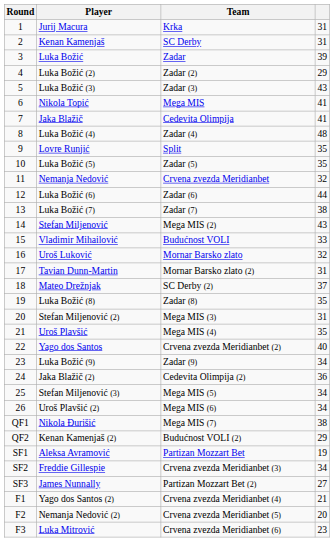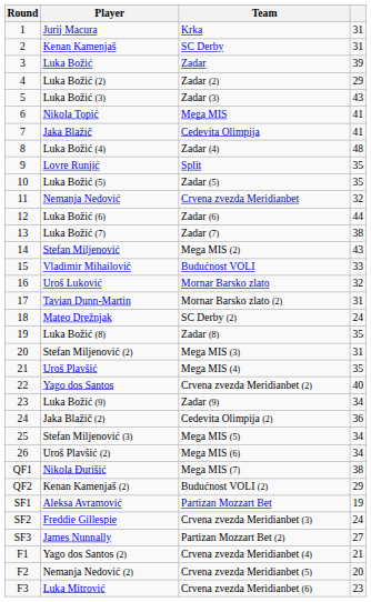 <table class="wikitable sortable" style="text-align: center;">
 <tr>
 <th>Round</th>
 <th style="width:200px;">Player</th>
 <th style="width:250px;">Team</th>
 <th><a href='#'></a></th>
 </tr>
 <tr>
 <td>1</td>
 <td align="left"> <a href='#'>Jurij Macura</a></td>
 <td align="left"> <a href='#'>Krka</a></td>
 <td>31</td>
 </tr>
 <tr>
 <td>2</td>
 <td align="left"> <a href='#'>Kenan Kamenjaš</a></td>
 <td align="left"> <a href='#'>SC Derby</a></td>
 <td>31</td>
 </tr>
 <tr>
 <td>3</td>
 <td align="left"> <a href='#'>Luka Božić</a></td>
 <td align="left"> <a href='#'>Zadar</a></td>
 <td>39</td>
 </tr>
 <tr>
 <td>4</td>
 <td align="left"> Luka Božić <small>(2)</small></td>
 <td align="left"> Zadar <small>(2)</small></td>
 <td>29</td>
 </tr>
 <tr>
 <td>5</td>
 <td align="left"> Luka Božić <small>(3)</small></td>
 <td align="left"> Zadar <small>(3)</small></td>
 <td>43</td>
 </tr>
 <tr>
 <td>6</td>
 <td align="left"> <a href='#'>Nikola Topić</a></td>
 <td align="left"> <a href='#'>Mega MIS</a></td>
 <td>41</td>
 </tr>
 <tr>
 <td>7</td>
 <td align="left"> <a href='#'>Jaka Blažič</a></td>
 <td align="left"> <a href='#'>Cedevita Olimpija</a></td>
 <td>41</td>
 </tr>
 <tr>
 <td>8</td>
 <td align="left"> Luka Božić <small>(4)</small></td>
 <td align="left"> Zadar <small>(4)</small></td>
 <td>48</td>
 </tr>
 <tr>
 <td>9</td>
 <td align="left"> <a href='#'>Lovre Runjić</a></td>
 <td align="left"> <a href='#'>Split</a></td>
 <td>35</td>
 </tr>
 <tr>
 <td>10</td>
 <td align="left"> Luka Božić <small>(5)</small></td>
 <td align="left"> Zadar <small>(5)</small></td>
 <td>35</td>
 </tr>
 <tr>
 <td>11</td>
 <td align="left"> <a href='#'>Nemanja Nedović</a></td>
 <td align="left"> <a href='#'>Crvena zvezda Meridianbet</a></td>
 <td>32</td>
 </tr>
 <tr>
 <td>12</td>
 <td align="left"> Luka Božić <small>(6)</small></td>
 <td align="left"> Zadar <small>(6)</small></td>
 <td>44</td>
 </tr>
 <tr>
 <td>13</td>
 <td align="left"> Luka Božić <small>(7)</small></td>
 <td align="left"> Zadar <small>(7)</small></td>
 <td>38</td>
 </tr>
 <tr>
 <td>14</td>
 <td align="left"> <a href='#'>Stefan Miljenović</a></td>
 <td align="left"> Mega MIS <small>(2)</small></td>
 <td>43</td>
 </tr>
 <tr>
 <td>15</td>
 <td align="left"> <a href='#'>Vladimir Mihailović</a></td>
 <td align="left"> <a href='#'>Budućnost VOLI</a></td>
 <td>33</td>
 </tr>
 <tr>
 <td>16</td>
 <td align="left"> <a href='#'>Uroš Luković</a></td>
 <td align="left"> <a href='#'>Mornar Barsko zlato</a></td>
 <td>32</td>
 </tr>
 <tr>
 <td>17</td>
 <td align="left"> <a href='#'>Tavian Dunn-Martin</a></td>
 <td align="left"> Mornar Barsko zlato <small>(2)</small></td>
 <td>31</td>
 </tr>
 <tr>
 <td>18</td>
 <td align="left"> <a href='#'>Mateo Drežnjak</a></td>
 <td align="left"> SC Derby <small>(2)</small></td>
-<td>37</td>
+<td>24</td>
 </tr>
 <tr>
 <td>19</td>
 <td align="left"> Luka Božić <small>(8)</small></td>
 <td align="left"> Zadar <small>(8)</small></td>
 <td>35</td>
 </tr>
 <tr>
 <td>20</td>
 <td align="left"> Stefan Miljenović <small>(2)</small></td>
 <td align="left"> Mega MIS <small>(3)</small></td>
 <td>31</td>
 </tr>
 <tr>
 <td>21</td>
 <td align="left"> <a href='#'>Uroš Plavšić</a></td>
 <td align="left"> Mega MIS <small>(4)</small></td>
 <td>35</td>
 </tr>
 <tr>
 <td>22</td>
 <td align="left"> <a href='#'>Yago dos Santos</a></td>
 <td align="left"> Crvena zvezda Meridianbet <small>(2)</small></td>
 <td>40</td>
 </tr>
 <tr>
 <td>23</td>
 <td align="left"> Luka Božić <small>(9)</small></td>
 <td align="left"> Zadar <small>(9)</small></td>
 <td>34</td>
 </tr>
 <tr>
 <td>24</td>
 <td align="left"> Jaka Blažič <small>(2)</small></td>
 <td align="left"> Cedevita Olimpija <small>(2)</small></td>
 <td>36</td>
 </tr>
 <tr>
 <td>25</td>
 <td align="left"> Stefan Miljenović <small>(3)</small></td>
 <td align="left"> Mega MIS <small>(5)</small></td>
 <td>34</td>
 </tr>
 <tr>
 <td>26</td>
 <td align="left"> Uroš Plavšić <small>(2)</small></td>
 <td align="left"> Mega MIS <small>(6)</small></td>
 <td>34</td>
 </tr>
 <tr>
 <td>QF1</td>
 <td align="left"> <a href='#'>Nikola Đurišić</a></td>
 <td align="left"> Mega MIS <small>(7)</small></td>
 <td>38</td>
 </tr>
 <tr>
 <td>QF2</td>
 <td align="left"> Kenan Kamenjaš <small>(2)</small></td>
 <td align="left"> Budućnost VOLI <small>(2)</small></td>
 <td>29</td>
 </tr>
 <tr>
 <td>SF1</td>
 <td align="left"> <a href='#'>Aleksa Avramović</a></td>
 <td align="left"> <a href='#'>Partizan Mozzart Bet</a></td>
 <td>19</td>
 </tr>
 <tr>
 <td>SF2</td>
 <td align="left"> <a href='#'>Freddie Gillespie</a></td>
 <td align="left"> Crvena zvezda Meridianbet <small>(3)</small></td>
-<td>34</td>
+<td>24</td>
 </tr>
 <tr>
 <td>SF3</td>
 <td align="left"> <a href='#'>James Nunnally</a></td>
 <td align="left"> Partizan Mozzart Bet <small>(2)</small></td>
 <td>27</td>
 </tr>
 <tr>
 <td>F1</td>
 <td align="left"> Yago dos Santos <small>(2)</small></td>
 <td align="left"> Crvena zvezda Meridianbet <small>(4)</small></td>
 <td>21</td>
 </tr>
 <tr>
 <td>F2</td>
 <td align="left"> Nemanja Nedović <small>(2)</small></td>
 <td align="left"> Crvena zvezda Meridianbet <small>(5)</small></td>
 <td>20</td>
 </tr>
 <tr>
 <td>F3</td>
 <td align="left"> <a href='#'>Luka Mitrović</a></td>
 <td align="left"> Crvena zvezda Meridianbet <small>(6)</small></td>
 <td>23</td>
 </tr>
 </table>
